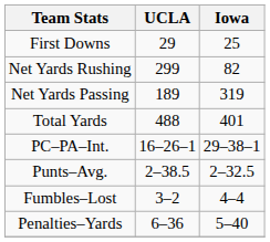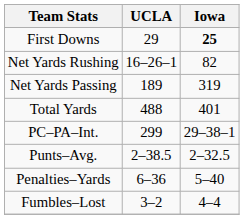 <table class=wikitable style="text-align:center">
 <tr>
 <th>Team Stats</th>
 <th>UCLA</th>
 <th>Iowa</th>
 </tr>
 <tr>
 <td>First Downs</td>
 <td>29</td>
-<td>25</td>
+<td><strong>25</strong></td>
 </tr>
 <tr>
 <td>Net Yards Rushing</td>
-<td>299</td>
+<td>16–26–1</td>
 <td>82</td>
 </tr>
 <tr>
 <td>Net Yards Passing</td>
 <td>189</td>
 <td>319</td>
 </tr>
 <tr>
 <td>Total Yards</td>
 <td>488</td>
 <td>401</td>
 </tr>
 <tr>
 <td>PC–PA–Int.</td>
-<td>16–26–1</td>
+<td>299</td>
 <td>29–38–1</td>
 </tr>
 <tr>
 <td>Punts–Avg.</td>
 <td>2–38.5</td>
 <td>2–32.5</td>
 </tr>
 <tr>
+<td>Penalties–Yards</td>
+<td>6–36</td>
+<td>5–40</td>
+</tr>
+<tr>
 <td>Fumbles–Lost</td>
 <td>3–2</td>
 <td>4–4</td>
 </tr>
 <tr>
-<td>Penalties–Yards</td>
-<td>6–36</td>
-<td>5–40</td>
-</tr>
-<tr>
 </tr>
 </table>
